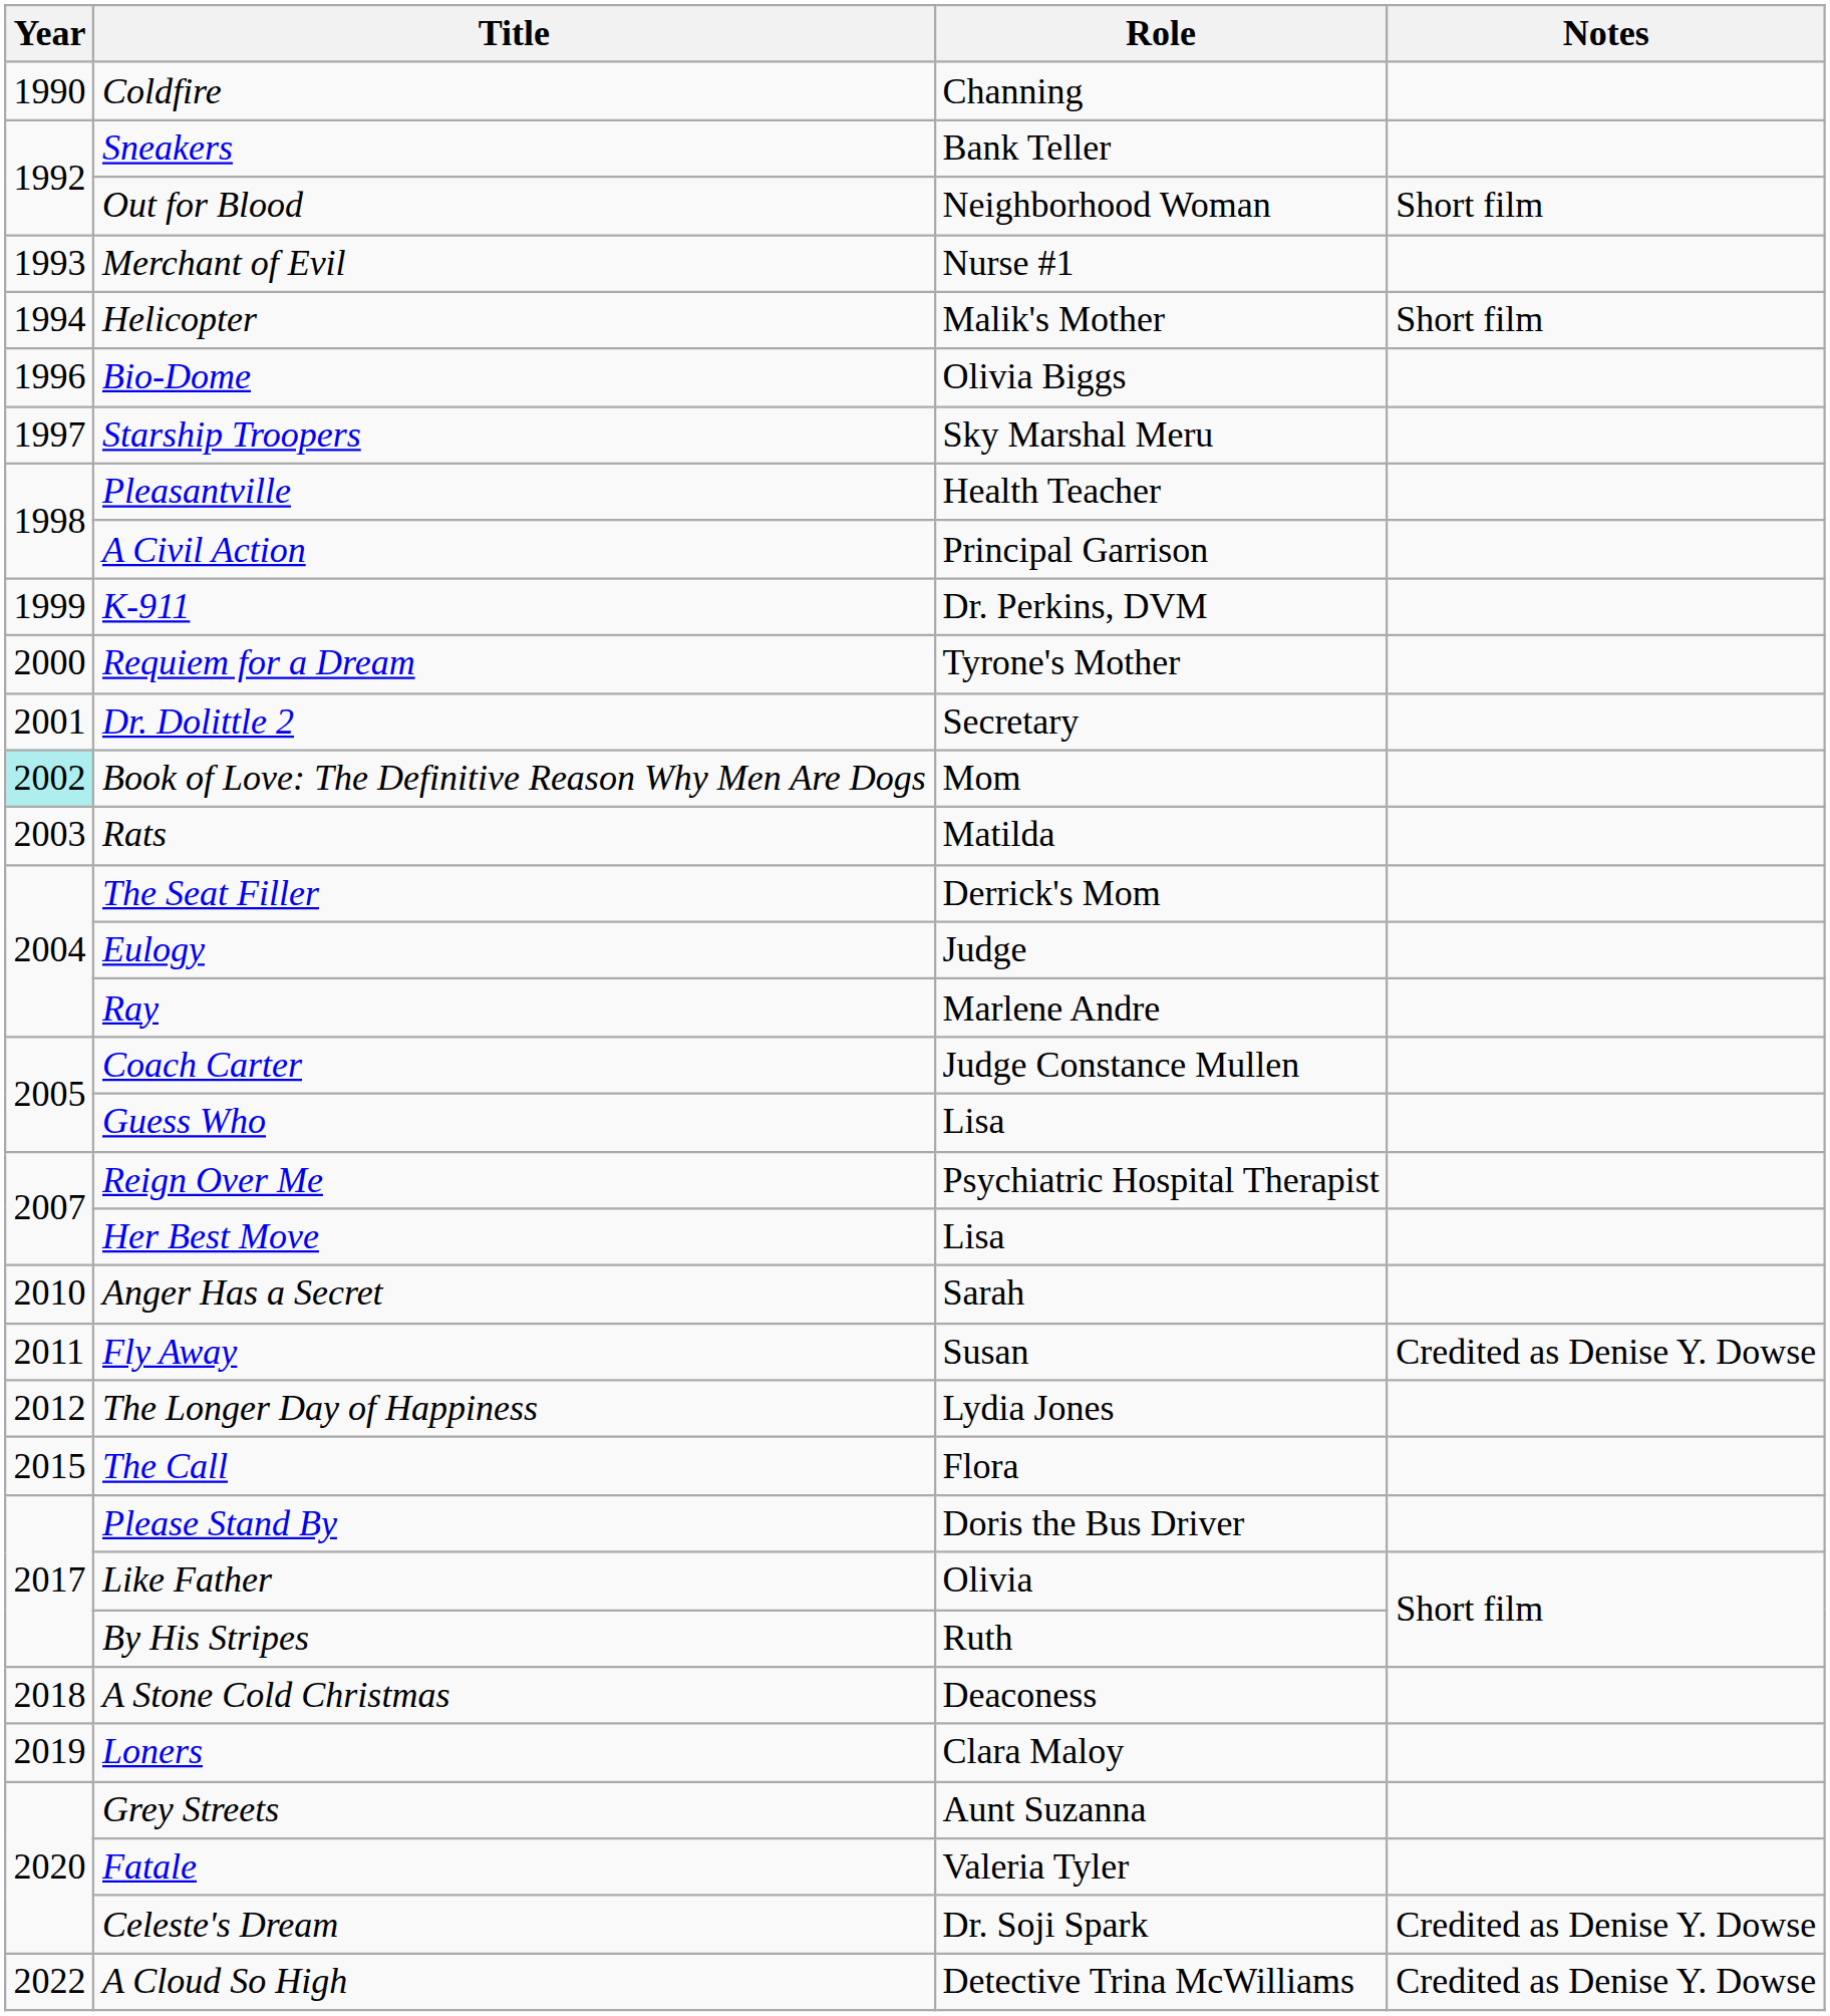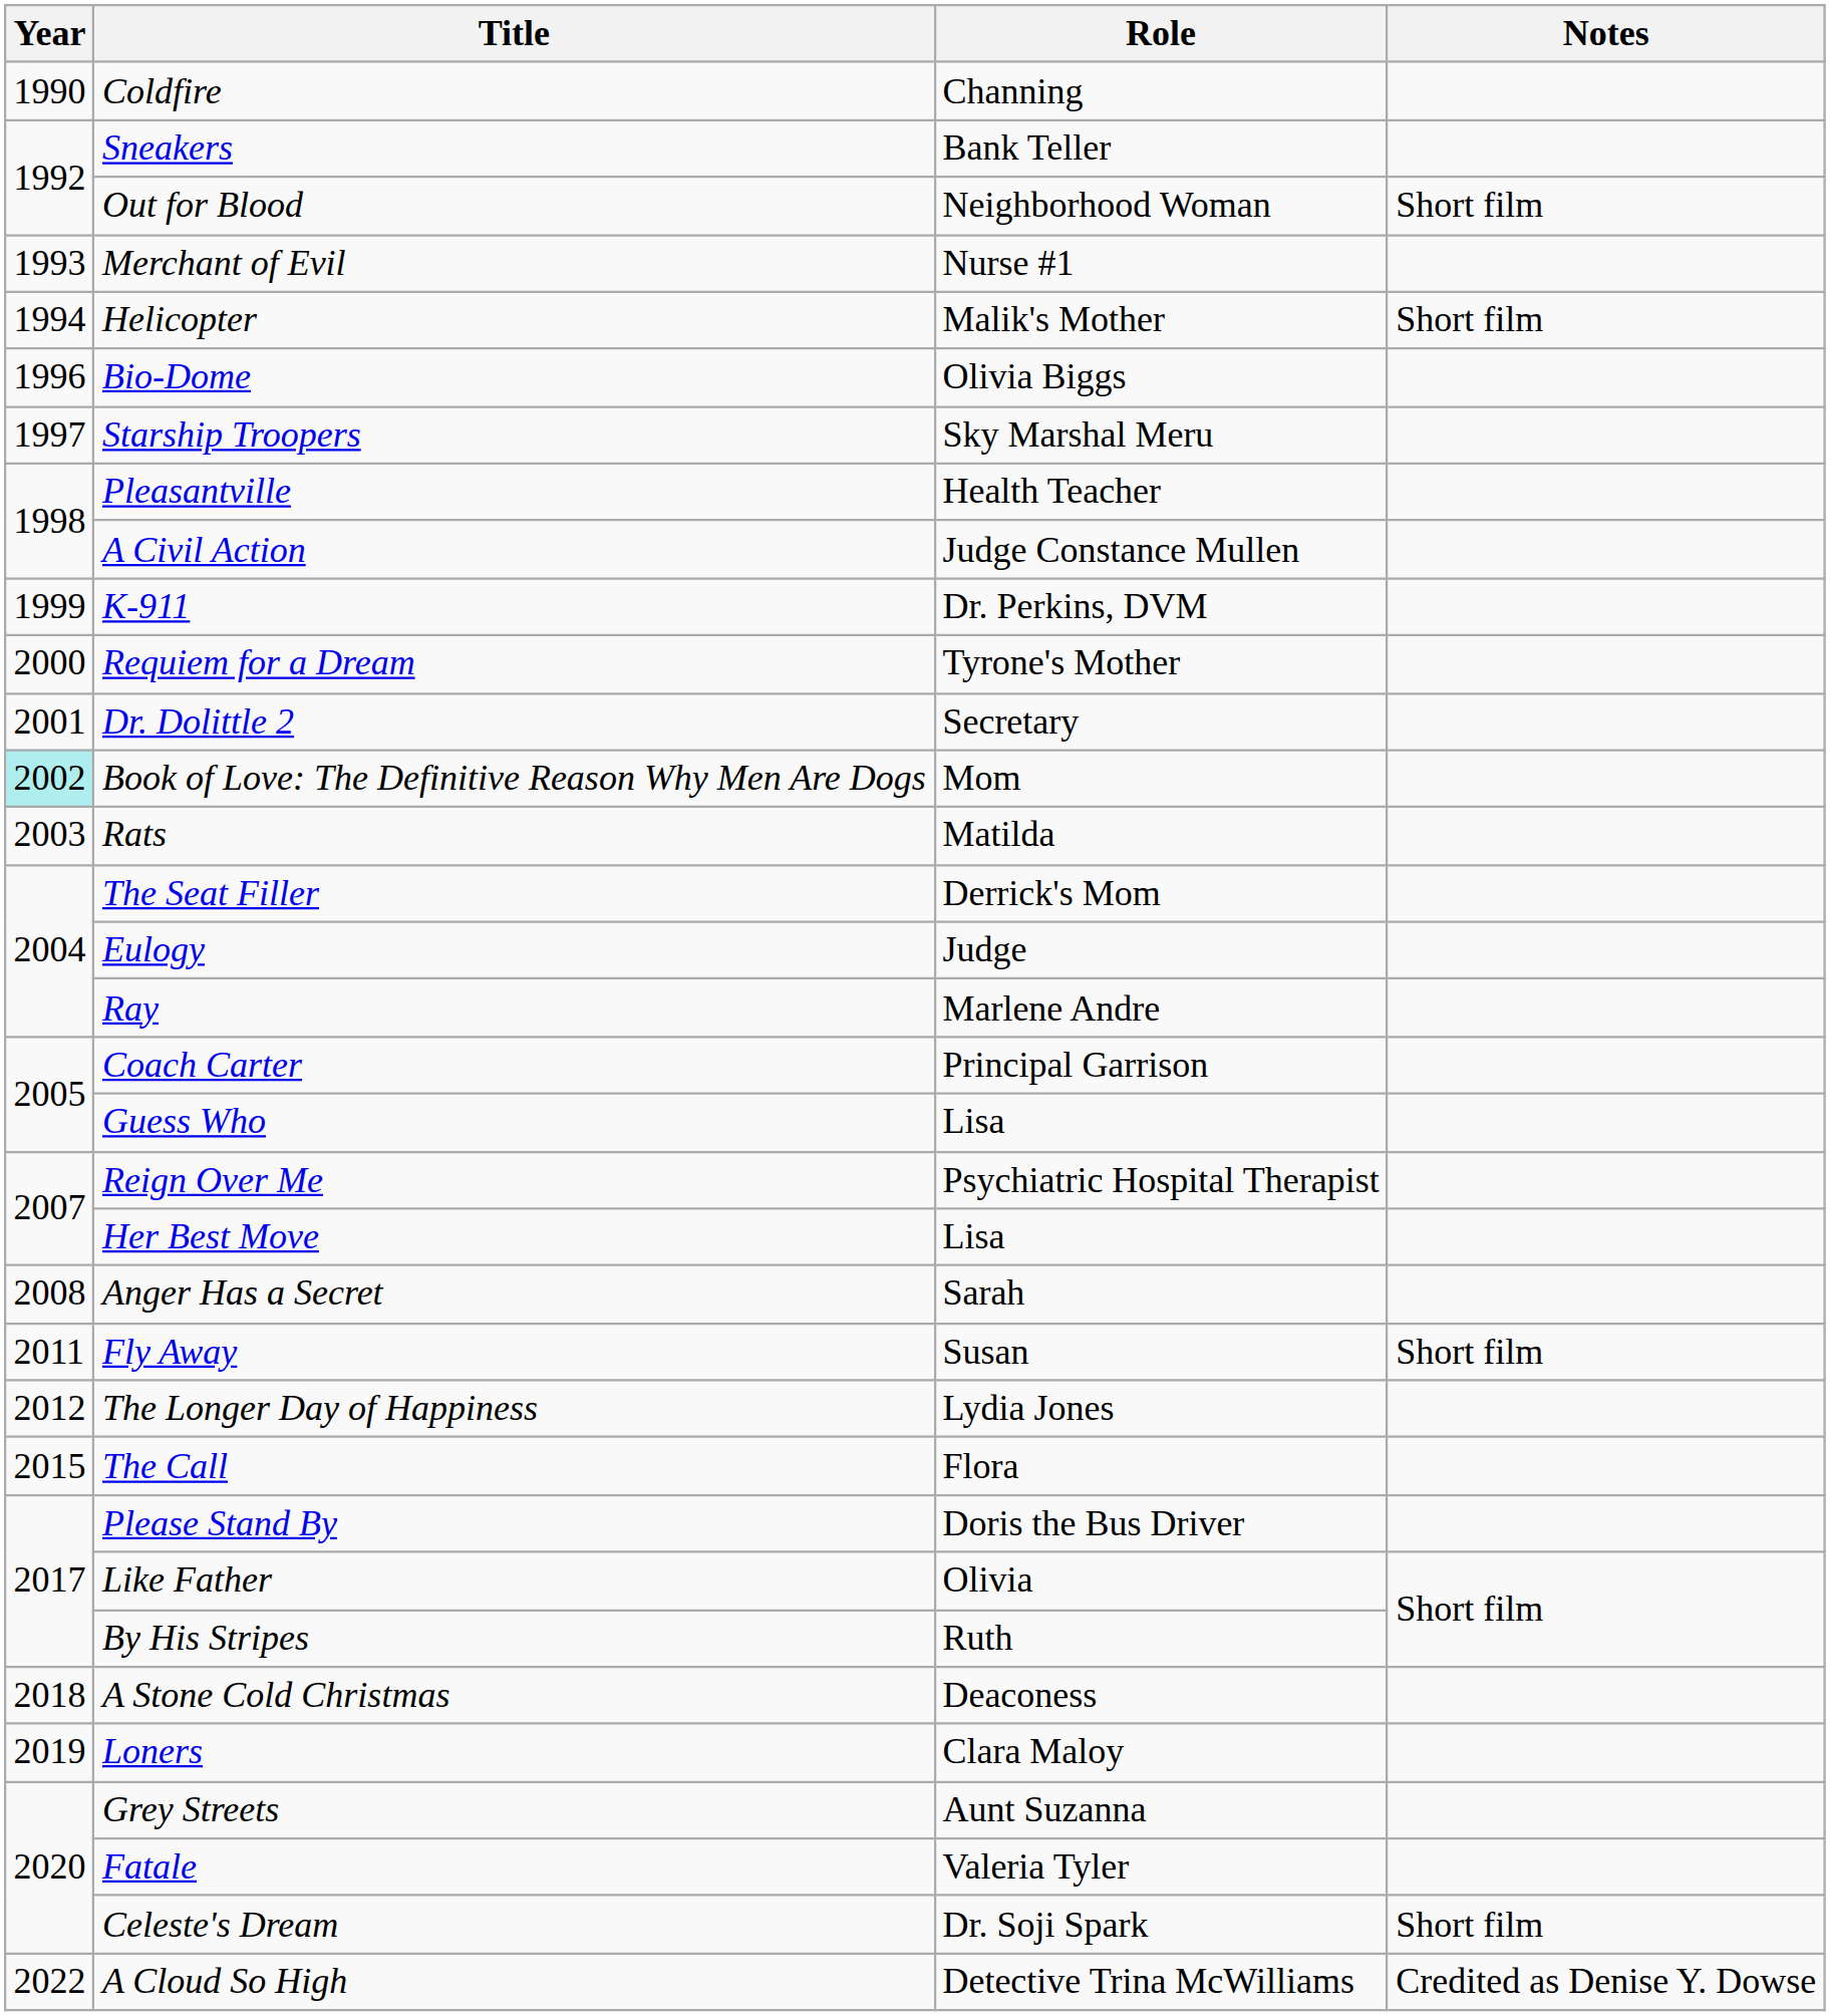 <table class="wikitable sortable">
 <tr>
 <th>Year</th>
 <th>Title</th>
 <th>Role</th>
 <th>Notes</th>
 </tr>
 <tr>
 <td>1990</td>
 <td><em>Coldfire</em></td>
 <td>Channing</td>
 <td></td>
 </tr>
 <tr>
 <td rowspan=2>1992</td>
 <td><em><a href='#'>Sneakers</a></em></td>
 <td>Bank Teller</td>
 <td></td>
 </tr>
 <tr>
 <td><em>Out for Blood</em></td>
 <td>Neighborhood Woman</td>
 <td>Short film</td>
 </tr>
 <tr>
 <td>1993</td>
 <td><em>Merchant of Evil</em></td>
 <td>Nurse #1</td>
 <td></td>
 </tr>
 <tr>
 <td>1994</td>
 <td><em>Helicopter</em></td>
 <td>Malik's Mother</td>
 <td>Short film</td>
 </tr>
 <tr>
 <td>1996</td>
 <td><em><a href='#'>Bio-Dome</a></em></td>
 <td>Olivia Biggs</td>
 <td></td>
 </tr>
 <tr>
 <td>1997</td>
 <td><em><a href='#'>Starship Troopers</a></em></td>
 <td>Sky Marshal Meru</td>
 <td></td>
 </tr>
 <tr>
 <td rowspan=2>1998</td>
 <td><em><a href='#'>Pleasantville</a></em></td>
 <td>Health Teacher</td>
 <td></td>
 </tr>
 <tr>
 <td><em><a href='#'>A Civil Action</a></em></td>
-<td>Principal Garrison</td>
+<td>Judge Constance Mullen</td>
 <td></td>
 </tr>
 <tr>
 <td>1999</td>
 <td><em><a href='#'>K-911</a></em></td>
 <td>Dr. Perkins, DVM</td>
 <td></td>
 </tr>
 <tr>
 <td>2000</td>
 <td><em><a href='#'>Requiem for a Dream</a></em></td>
 <td>Tyrone's Mother</td>
 <td></td>
 </tr>
 <tr>
 <td>2001</td>
 <td><em><a href='#'>Dr. Dolittle 2</a></em></td>
 <td>Secretary</td>
 <td></td>
 </tr>
 <tr>
 <td style="background: paleturquoise;">2002</td>
 <td><em>Book of Love: The Definitive Reason Why Men Are Dogs</em></td>
 <td>Mom</td>
 <td></td>
 </tr>
 <tr>
 <td>2003</td>
 <td><em>Rats</em></td>
 <td>Matilda</td>
 <td></td>
 </tr>
 <tr>
 <td rowspan=3>2004</td>
 <td><em><a href='#'>The Seat Filler</a></em></td>
 <td>Derrick's Mom</td>
 <td></td>
 </tr>
 <tr>
 <td><em><a href='#'>Eulogy</a></em></td>
 <td>Judge</td>
 <td></td>
 </tr>
 <tr>
 <td><em><a href='#'>Ray</a></em></td>
 <td>Marlene Andre</td>
 <td></td>
 </tr>
 <tr>
 <td rowspan=2>2005</td>
 <td><em><a href='#'>Coach Carter</a></em></td>
-<td>Judge Constance Mullen</td>
+<td>Principal Garrison</td>
 <td></td>
 </tr>
 <tr>
 <td><em><a href='#'>Guess Who</a></em></td>
 <td>Lisa</td>
 <td></td>
 </tr>
 <tr>
 <td rowspan=2>2007</td>
 <td><em><a href='#'>Reign Over Me</a></em></td>
 <td>Psychiatric Hospital Therapist</td>
 <td></td>
 </tr>
 <tr>
 <td><em><a href='#'>Her Best Move</a></em></td>
 <td>Lisa</td>
 <td></td>
 </tr>
 <tr>
-<td>2010</td>
+<td>2008</td>
 <td><em>Anger Has a Secret</em></td>
 <td>Sarah</td>
 <td></td>
 </tr>
 <tr>
 <td>2011</td>
 <td><em><a href='#'>Fly Away</a></em></td>
 <td>Susan</td>
-<td>Credited as Denise Y. Dowse</td>
+<td>Short film</td>
 </tr>
 <tr>
 <td>2012</td>
 <td><em>The Longer Day of Happiness</em></td>
 <td>Lydia Jones</td>
 <td></td>
 </tr>
 <tr>
 <td>2015</td>
 <td><em><a href='#'>The Call</a></em></td>
 <td>Flora</td>
 <td></td>
 </tr>
 <tr>
 <td rowspan=3>2017</td>
 <td><em><a href='#'>Please Stand By</a></em></td>
 <td>Doris the Bus Driver</td>
 <td></td>
 </tr>
 <tr>
 <td><em>Like Father</em></td>
 <td>Olivia</td>
 <td rowspan=2>Short film</td>
 </tr>
 <tr>
 <td><em>By His Stripes</em></td>
 <td>Ruth</td>
 </tr>
 <tr>
 <td>2018</td>
 <td><em>A Stone Cold Christmas</em></td>
 <td>Deaconess</td>
 <td></td>
 </tr>
 <tr>
 <td>2019</td>
 <td><em><a href='#'>Loners</a></em></td>
 <td>Clara Maloy</td>
 <td></td>
 </tr>
 <tr>
 <td rowspan=3>2020</td>
 <td><em>Grey Streets</em></td>
 <td>Aunt Suzanna</td>
 <td></td>
 </tr>
 <tr>
 <td><em><a href='#'>Fatale</a></em></td>
 <td>Valeria Tyler</td>
 <td></td>
 </tr>
 <tr>
 <td><em>Celeste's Dream</em></td>
 <td>Dr. Soji Spark</td>
-<td>Credited as Denise Y. Dowse</td>
+<td>Short film</td>
 </tr>
 <tr>
 <td>2022</td>
 <td><em>A Cloud So High</em></td>
 <td>Detective Trina McWilliams</td>
 <td>Credited as Denise Y. Dowse</td>
 </tr>
 </table>
